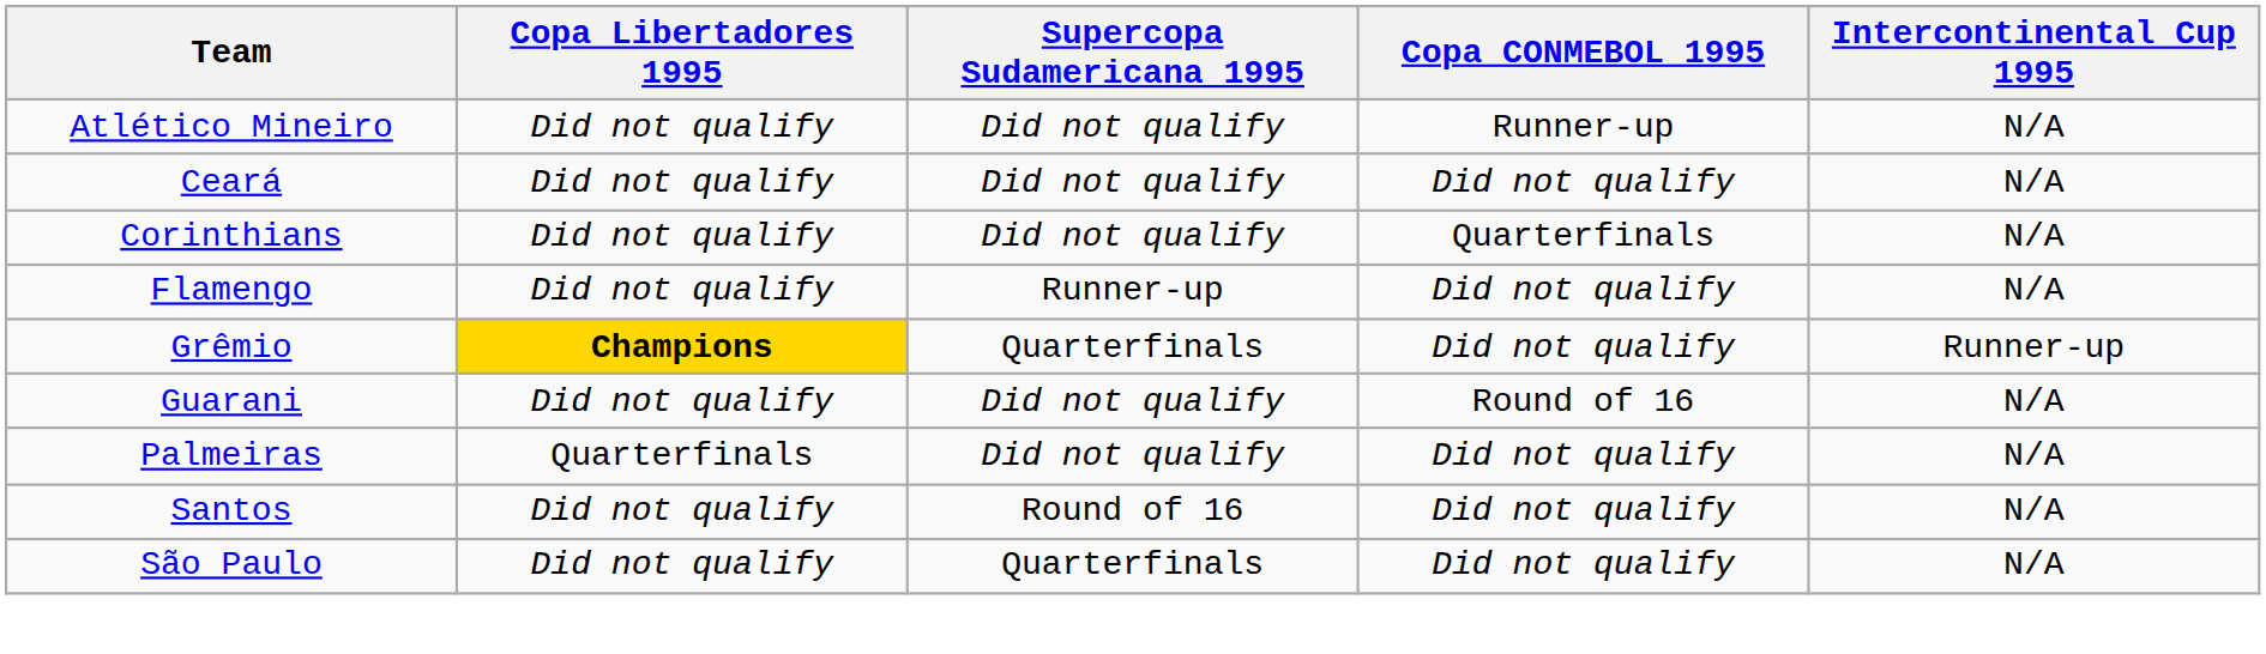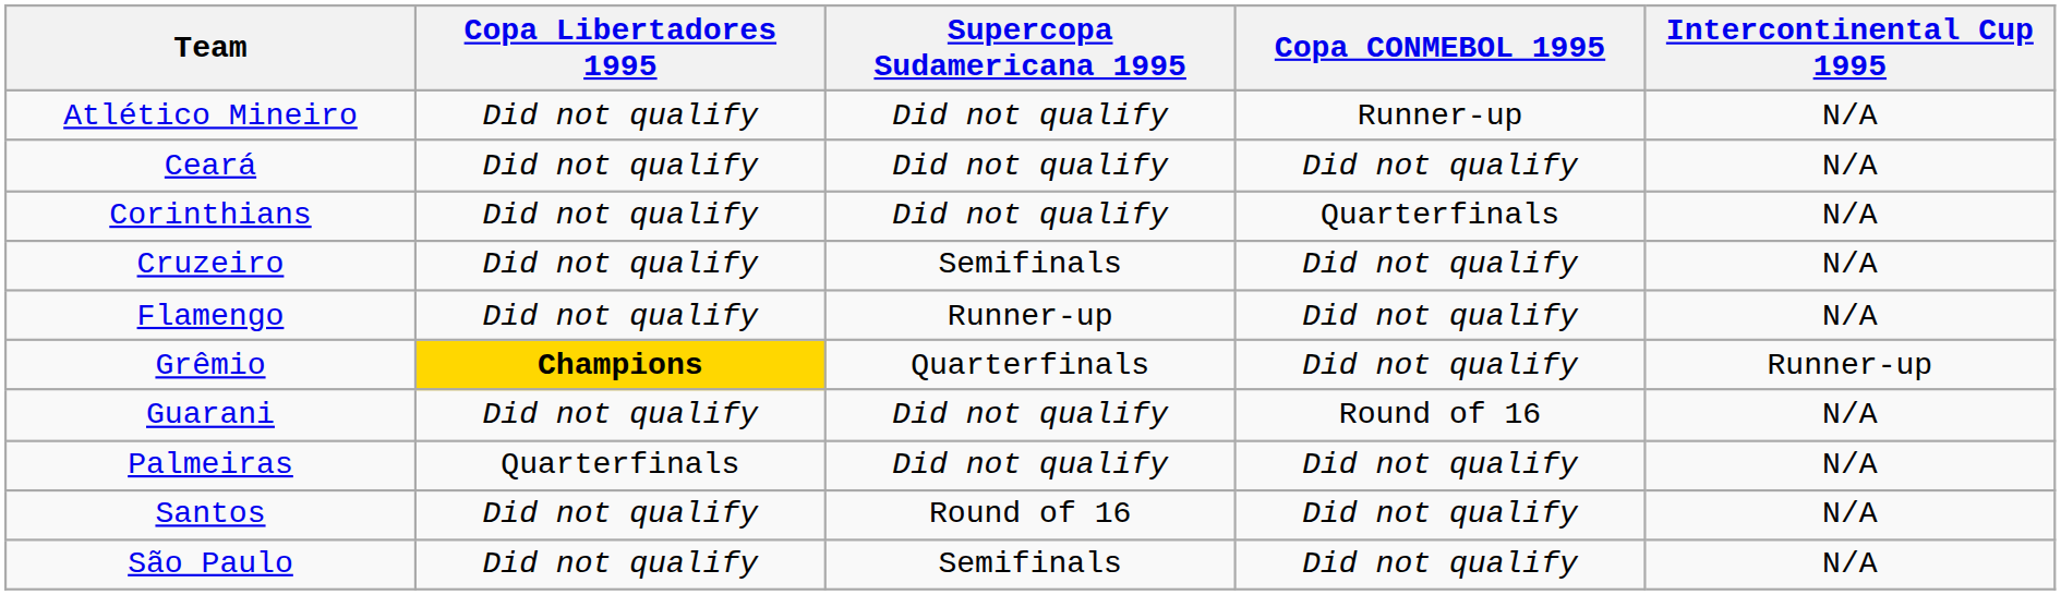 <table class="wikitable">
 <tr>
 <th width= 20%>Team</th>
 <th width= 20%><a href='#'>Copa Libertadores 1995</a></th>
 <th width= 20%><a href='#'>Supercopa Sudamericana 1995</a></th>
 <th width= 20%><a href='#'>Copa CONMEBOL 1995</a></th>
 <th width= 20%><a href='#'>Intercontinental Cup 1995</a></th>
 </tr>
 <tr align="center">
 <td><a href='#'>Atlético Mineiro</a></td>
 <td><em>Did not qualify</em></td>
 <td><em>Did not qualify</em></td>
 <td>Runner-up</td>
 <td>N/A</td>
 </tr>
 <tr align="center">
 <td><a href='#'>Ceará</a></td>
 <td><em>Did not qualify</em></td>
 <td><em>Did not qualify</em></td>
 <td><em>Did not qualify</em></td>
 <td>N/A</td>
 </tr>
 <tr align="center">
 <td><a href='#'>Corinthians</a></td>
 <td><em>Did not qualify</em></td>
 <td><em>Did not qualify</em></td>
 <td>Quarterfinals</td>
+<td>N/A</td>
+</tr>
+<tr align="center">
+<td><a href='#'>Cruzeiro</a></td>
+<td><em>Did not qualify</em></td>
+<td>Semifinals</td>
+<td><em>Did not qualify</em></td>
 <td>N/A</td>
 </tr>
 <tr align="center">
 <td><a href='#'>Flamengo</a></td>
 <td><em>Did not qualify</em></td>
 <td>Runner-up</td>
 <td><em>Did not qualify</em></td>
 <td>N/A</td>
 </tr>
 <tr align="center">
 <td><a href='#'>Grêmio</a></td>
 <td bgcolor = "gold"><strong>Champions</strong></td>
 <td>Quarterfinals</td>
 <td><em>Did not qualify</em></td>
 <td>Runner-up</td>
 </tr>
 <tr align="center">
 <td><a href='#'>Guarani</a></td>
 <td><em>Did not qualify</em></td>
 <td><em>Did not qualify</em></td>
 <td>Round of 16</td>
 <td>N/A</td>
 </tr>
 <tr align="center">
 <td><a href='#'>Palmeiras</a></td>
 <td>Quarterfinals</td>
 <td><em>Did not qualify</em></td>
 <td><em>Did not qualify</em></td>
 <td>N/A</td>
 </tr>
 <tr align="center">
 <td><a href='#'>Santos</a></td>
 <td><em>Did not qualify</em></td>
 <td>Round of 16</td>
 <td><em>Did not qualify</em></td>
 <td>N/A</td>
 </tr>
 <tr align="center">
 <td><a href='#'>São Paulo</a></td>
 <td><em>Did not qualify</em></td>
-<td>Quarterfinals</td>
+<td>Semifinals</td>
 <td><em>Did not qualify</em></td>
 <td>N/A</td>
 </tr>
 </table>
